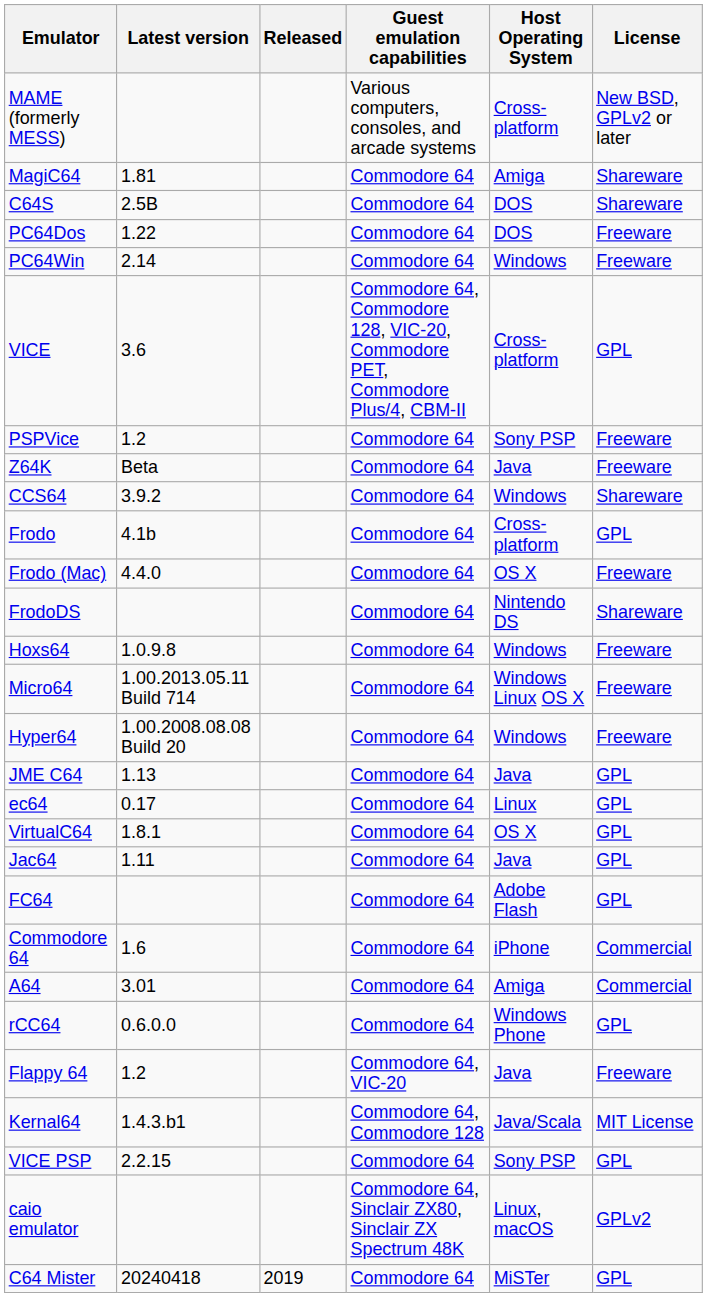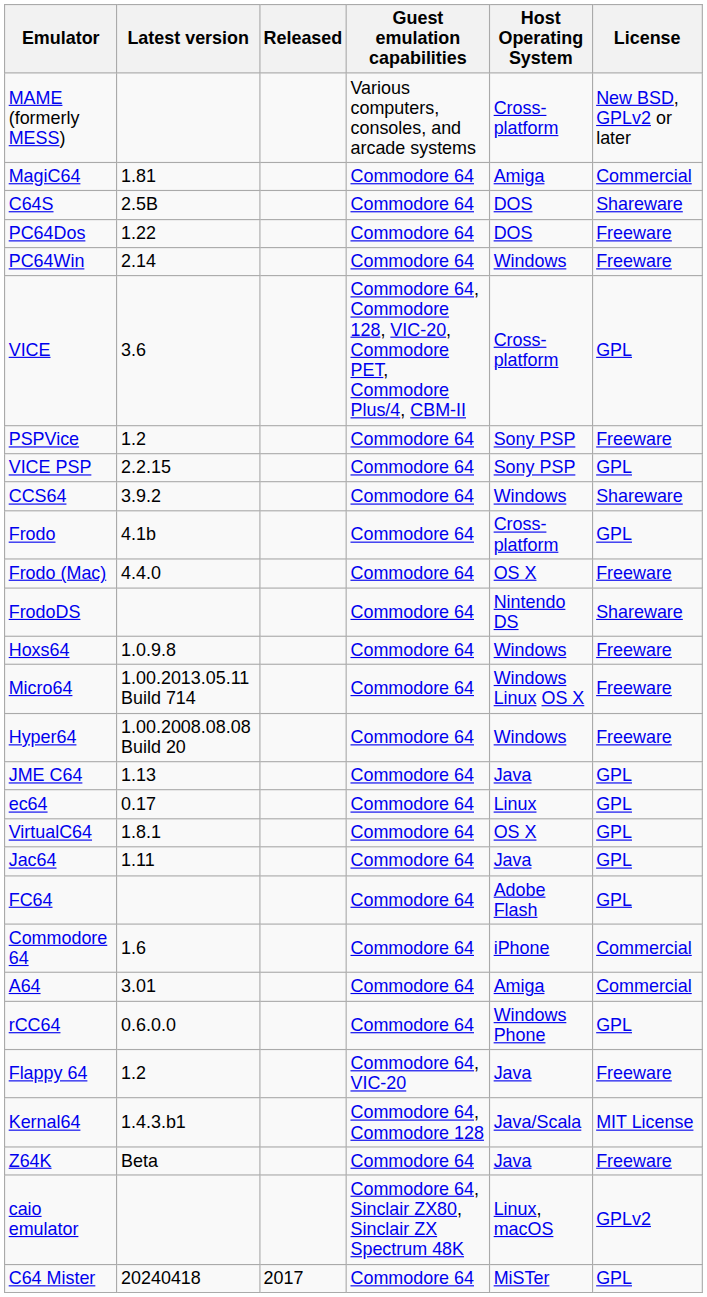 <table class="wikitable sortable" style="width:100%">
 <tr>
 <th>Emulator</th>
 <th>Latest version</th>
 <th>Released</th>
 <th>Guest emulation capabilities</th>
 <th>Host Operating System</th>
 <th>License</th>
 </tr>
 <tr>
 <td><a href='#'>MAME</a> (formerly <a href='#'>MESS</a>)</td>
 <td></td>
 <td></td>
 <td>Various computers, consoles, and arcade systems</td>
 <td><a href='#'>Cross-platform</a></td>
 <td><a href='#'>New BSD</a>, <a href='#'>GPLv2</a> or later</td>
 </tr>
 <tr>
 <td><a href='#'>MagiC64</a></td>
 <td>1.81</td>
 <td></td>
 <td><a href='#'>Commodore 64</a></td>
 <td><a href='#'>Amiga</a></td>
-<td><a href='#'>Shareware</a></td>
+<td><a href='#'>Commercial</a></td>
 </tr>
 <tr>
 <td><a href='#'>C64S</a></td>
 <td>2.5B</td>
 <td></td>
 <td><a href='#'>Commodore 64</a></td>
 <td><a href='#'>DOS</a></td>
 <td><a href='#'>Shareware</a></td>
 </tr>
 <tr>
 <td><a href='#'>PC64Dos</a></td>
 <td>1.22</td>
 <td></td>
 <td><a href='#'>Commodore 64</a></td>
 <td><a href='#'>DOS</a></td>
 <td><a href='#'>Freeware</a></td>
 </tr>
 <tr>
 <td><a href='#'>PC64Win</a></td>
 <td>2.14</td>
 <td></td>
 <td><a href='#'>Commodore 64</a></td>
 <td><a href='#'>Windows</a></td>
 <td><a href='#'>Freeware</a></td>
 </tr>
 <tr>
 <td><a href='#'>VICE</a></td>
 <td>3.6</td>
 <td></td>
 <td><a href='#'>Commodore 64</a>, <a href='#'>Commodore 128</a>, <a href='#'>VIC-20</a>, <a href='#'>Commodore PET</a>, <a href='#'>Commodore Plus/4</a>, <a href='#'>CBM-II</a></td>
 <td><a href='#'>Cross-platform</a></td>
 <td><a href='#'>GPL</a></td>
 </tr>
 <tr>
 <td><a href='#'>PSPVice</a></td>
 <td>1.2</td>
 <td></td>
 <td><a href='#'>Commodore 64</a></td>
 <td><a href='#'>Sony PSP</a></td>
 <td><a href='#'>Freeware</a></td>
 </tr>
 <tr>
-<td><a href='#'>Z64K</a></td>
-<td>Beta</td>
+<td><a href='#'>VICE PSP</a></td>
+<td>2.2.15</td>
 <td></td>
 <td><a href='#'>Commodore 64</a></td>
-<td><a href='#'>Java</a></td>
-<td><a href='#'>Freeware</a></td>
+<td><a href='#'>Sony PSP</a></td>
+<td><a href='#'>GPL</a></td>
 </tr>
 <tr>
 <td><a href='#'>CCS64</a></td>
 <td>3.9.2</td>
 <td></td>
 <td><a href='#'>Commodore 64</a></td>
 <td><a href='#'>Windows</a></td>
 <td><a href='#'>Shareware</a></td>
 </tr>
 <tr>
 <td><a href='#'>Frodo</a></td>
 <td>4.1b</td>
 <td></td>
 <td><a href='#'>Commodore 64</a></td>
 <td><a href='#'>Cross-platform</a></td>
 <td><a href='#'>GPL</a></td>
 </tr>
 <tr>
 <td><a href='#'>Frodo (Mac)</a></td>
 <td>4.4.0</td>
 <td></td>
 <td><a href='#'>Commodore 64</a></td>
 <td><a href='#'>OS X</a></td>
 <td><a href='#'>Freeware</a></td>
 </tr>
 <tr>
 <td><a href='#'>FrodoDS</a></td>
 <td></td>
 <td></td>
 <td><a href='#'>Commodore 64</a></td>
 <td><a href='#'>Nintendo DS</a></td>
 <td><a href='#'>Shareware</a></td>
 </tr>
 <tr>
 <td><a href='#'>Hoxs64</a></td>
 <td>1.0.9.8</td>
 <td></td>
 <td><a href='#'>Commodore 64</a></td>
 <td><a href='#'>Windows</a></td>
 <td><a href='#'>Freeware</a></td>
 </tr>
 <tr>
 <td><a href='#'>Micro64</a></td>
 <td>1.00.2013.05.11 Build 714</td>
 <td></td>
 <td><a href='#'>Commodore 64</a></td>
 <td><a href='#'>Windows</a> <a href='#'>Linux</a> <a href='#'>OS X</a></td>
 <td><a href='#'>Freeware</a></td>
 </tr>
 <tr>
 <td><a href='#'>Hyper64</a></td>
 <td>1.00.2008.08.08 Build 20</td>
 <td></td>
 <td><a href='#'>Commodore 64</a></td>
 <td><a href='#'>Windows</a></td>
 <td><a href='#'>Freeware</a></td>
 </tr>
 <tr>
 <td><a href='#'>JME C64</a></td>
 <td>1.13</td>
 <td></td>
 <td><a href='#'>Commodore 64</a></td>
 <td><a href='#'>Java</a></td>
 <td><a href='#'>GPL</a></td>
 </tr>
 <tr>
 <td><a href='#'>ec64</a></td>
 <td>0.17</td>
 <td></td>
 <td><a href='#'>Commodore 64</a></td>
 <td><a href='#'>Linux</a></td>
 <td><a href='#'>GPL</a></td>
 </tr>
 <tr>
 <td><a href='#'>VirtualC64</a></td>
 <td>1.8.1</td>
 <td></td>
 <td><a href='#'>Commodore 64</a></td>
 <td><a href='#'>OS X</a></td>
 <td><a href='#'>GPL</a></td>
 </tr>
 <tr>
 <td><a href='#'>Jac64</a></td>
 <td>1.11</td>
 <td></td>
 <td><a href='#'>Commodore 64</a></td>
 <td><a href='#'>Java</a></td>
 <td><a href='#'>GPL</a></td>
 </tr>
 <tr>
 <td><a href='#'>FC64</a></td>
 <td></td>
 <td></td>
 <td><a href='#'>Commodore 64</a></td>
 <td><a href='#'>Adobe Flash</a></td>
 <td><a href='#'>GPL</a></td>
 </tr>
 <tr>
 <td><a href='#'>Commodore 64</a></td>
 <td>1.6</td>
 <td></td>
 <td><a href='#'>Commodore 64</a></td>
 <td><a href='#'>iPhone</a></td>
 <td><a href='#'>Commercial</a></td>
 </tr>
 <tr>
 <td><a href='#'>A64</a></td>
 <td>3.01</td>
 <td></td>
 <td><a href='#'>Commodore 64</a></td>
 <td><a href='#'>Amiga</a></td>
 <td><a href='#'>Commercial</a></td>
 </tr>
 <tr>
 <td><a href='#'>rCC64</a></td>
 <td>0.6.0.0</td>
 <td></td>
 <td><a href='#'>Commodore 64</a></td>
 <td><a href='#'>Windows Phone</a></td>
 <td><a href='#'>GPL</a></td>
 </tr>
 <tr>
 <td><a href='#'>Flappy 64</a></td>
 <td>1.2</td>
 <td></td>
 <td><a href='#'>Commodore 64</a>, <a href='#'>VIC-20</a></td>
 <td><a href='#'>Java</a></td>
 <td><a href='#'>Freeware</a></td>
 </tr>
 <tr>
 <td><a href='#'>Kernal64</a></td>
 <td>1.4.3.b1</td>
 <td></td>
 <td><a href='#'>Commodore 64</a>, <a href='#'>Commodore 128</a></td>
 <td><a href='#'>Java/Scala</a></td>
 <td><a href='#'>MIT License</a></td>
 </tr>
 <tr>
-<td><a href='#'>VICE PSP</a></td>
-<td>2.2.15</td>
+<td><a href='#'>Z64K</a></td>
+<td>Beta</td>
 <td></td>
 <td><a href='#'>Commodore 64</a></td>
-<td><a href='#'>Sony PSP</a></td>
-<td><a href='#'>GPL</a></td>
+<td><a href='#'>Java</a></td>
+<td><a href='#'>Freeware</a></td>
 </tr>
 <tr>
 <td><a href='#'>caio emulator</a></td>
 <td></td>
 <td></td>
 <td><a href='#'>Commodore 64</a>, <a href='#'>Sinclair ZX80</a>, <a href='#'>Sinclair ZX Spectrum 48K</a></td>
 <td><a href='#'>Linux</a>, <a href='#'>macOS</a></td>
 <td><a href='#'>GPLv2</a></td>
 </tr>
 <tr>
 <td><a href='#'>C64 Mister</a></td>
 <td>20240418</td>
-<td>2019</td>
+<td>2017</td>
 <td><a href='#'>Commodore 64</a></td>
 <td><a href='#'>MiSTer</a></td>
 <td><a href='#'>GPL</a></td>
 </tr>
 </table>
